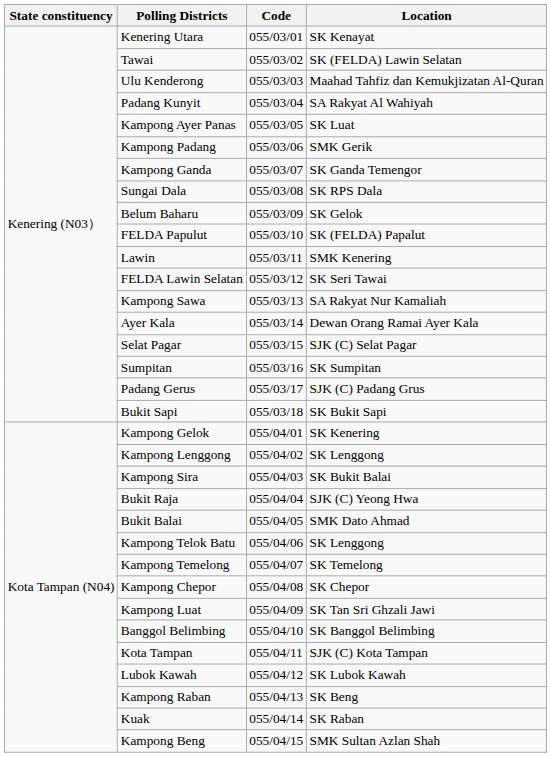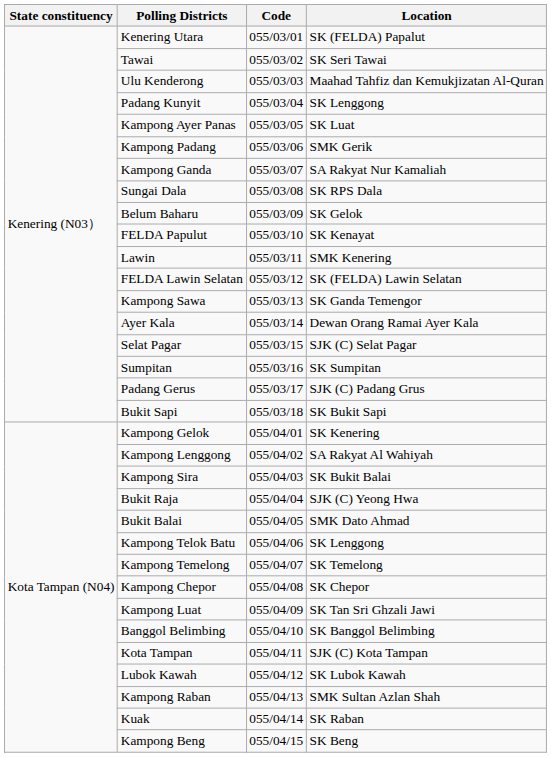 <table class="wikitable sortable mw-collapsible" style="white-space:nowrap;font-size:85%">
 <tr>
 <th>State constituency</th>
 <th>Polling Districts</th>
 <th>Code</th>
 <th>Location</th>
 </tr>
 <tr>
 <td rowspan="18">Kenering (N03）</td>
 <td>Kenering Utara</td>
 <td>055/03/01</td>
-<td>SK Kenayat</td>
+<td>SK (FELDA) Papalut</td>
 </tr>
 <tr>
 <td>Tawai</td>
 <td>055/03/02</td>
-<td>SK (FELDA) Lawin Selatan</td>
+<td>SK Seri Tawai</td>
 </tr>
 <tr>
 <td>Ulu Kenderong</td>
 <td>055/03/03</td>
 <td>Maahad Tahfiz dan Kemukjizatan Al-Quran</td>
 </tr>
 <tr>
 <td>Padang Kunyit</td>
 <td>055/03/04</td>
-<td>SA Rakyat Al Wahiyah</td>
+<td>SK Lenggong</td>
 </tr>
 <tr>
 <td>Kampong Ayer Panas</td>
 <td>055/03/05</td>
 <td>SK Luat</td>
 </tr>
 <tr>
 <td>Kampong Padang</td>
 <td>055/03/06</td>
 <td>SMK Gerik</td>
 </tr>
 <tr>
 <td>Kampong Ganda</td>
 <td>055/03/07</td>
-<td>SK Ganda Temengor</td>
+<td>SA Rakyat Nur Kamaliah</td>
 </tr>
 <tr>
 <td>Sungai Dala</td>
 <td>055/03/08</td>
 <td>SK RPS Dala</td>
 </tr>
 <tr>
 <td>Belum Baharu</td>
 <td>055/03/09</td>
 <td>SK Gelok</td>
 </tr>
 <tr>
 <td>FELDA Papulut</td>
 <td>055/03/10</td>
-<td>SK (FELDA) Papalut</td>
+<td>SK Kenayat</td>
 </tr>
 <tr>
 <td>Lawin</td>
 <td>055/03/11</td>
 <td>SMK Kenering</td>
 </tr>
 <tr>
 <td>FELDA Lawin Selatan</td>
 <td>055/03/12</td>
-<td>SK Seri Tawai</td>
+<td>SK (FELDA) Lawin Selatan</td>
 </tr>
 <tr>
 <td>Kampong Sawa</td>
 <td>055/03/13</td>
-<td>SA Rakyat Nur Kamaliah</td>
+<td>SK Ganda Temengor</td>
 </tr>
 <tr>
 <td>Ayer Kala</td>
 <td>055/03/14</td>
 <td>Dewan Orang Ramai Ayer Kala</td>
 </tr>
 <tr>
 <td>Selat Pagar</td>
 <td>055/03/15</td>
 <td>SJK (C) Selat Pagar</td>
 </tr>
 <tr>
 <td>Sumpitan</td>
 <td>055/03/16</td>
 <td>SK Sumpitan</td>
 </tr>
 <tr>
 <td>Padang Gerus</td>
 <td>055/03/17</td>
 <td>SJK (C) Padang Grus</td>
 </tr>
 <tr>
 <td>Bukit Sapi</td>
 <td>055/03/18</td>
 <td>SK Bukit Sapi</td>
 </tr>
 <tr>
 <td rowspan="15">Kota Tampan (N04)</td>
 <td>Kampong Gelok</td>
 <td>055/04/01</td>
 <td>SK Kenering</td>
 </tr>
 <tr>
 <td>Kampong Lenggong</td>
 <td>055/04/02</td>
-<td>SK Lenggong</td>
+<td>SA Rakyat Al Wahiyah</td>
 </tr>
 <tr>
 <td>Kampong Sira</td>
 <td>055/04/03</td>
 <td>SK Bukit Balai</td>
 </tr>
 <tr>
 <td>Bukit Raja</td>
 <td>055/04/04</td>
 <td>SJK (C) Yeong Hwa</td>
 </tr>
 <tr>
 <td>Bukit Balai</td>
 <td>055/04/05</td>
 <td>SMK Dato Ahmad</td>
 </tr>
 <tr>
 <td>Kampong Telok Batu</td>
 <td>055/04/06</td>
 <td>SK Lenggong</td>
 </tr>
 <tr>
 <td>Kampong Temelong</td>
 <td>055/04/07</td>
 <td>SK Temelong</td>
 </tr>
 <tr>
 <td>Kampong Chepor</td>
 <td>055/04/08</td>
 <td>SK Chepor</td>
 </tr>
 <tr>
 <td>Kampong Luat</td>
 <td>055/04/09</td>
 <td>SK Tan Sri Ghzali Jawi</td>
 </tr>
 <tr>
 <td>Banggol Belimbing</td>
 <td>055/04/10</td>
 <td>SK Banggol Belimbing</td>
 </tr>
 <tr>
 <td>Kota Tampan</td>
 <td>055/04/11</td>
 <td>SJK (C) Kota Tampan</td>
 </tr>
 <tr>
 <td>Lubok Kawah</td>
 <td>055/04/12</td>
 <td>SK Lubok Kawah</td>
 </tr>
 <tr>
 <td>Kampong Raban</td>
 <td>055/04/13</td>
-<td>SK Beng</td>
+<td>SMK Sultan Azlan Shah</td>
 </tr>
 <tr>
 <td>Kuak</td>
 <td>055/04/14</td>
 <td>SK Raban</td>
 </tr>
 <tr>
 <td>Kampong Beng</td>
 <td>055/04/15</td>
-<td>SMK Sultan Azlan Shah</td>
+<td>SK Beng</td>
 </tr>
 </table>
